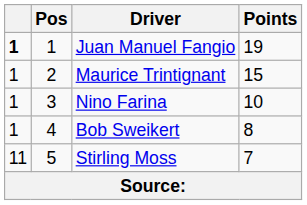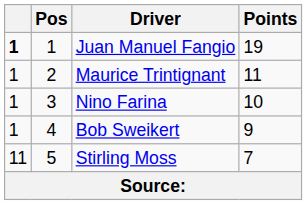 <table class="wikitable" style="font-size: 95%;">
 <tr>
 <th></th>
 <th>Pos</th>
 <th>Driver</th>
 <th>Points</th>
 </tr>
 <tr>
 <td align="left"><strong> 1</strong></td>
 <td align="center">1</td>
 <td> <a href='#'>Juan Manuel Fangio</a></td>
 <td align="left">19</td>
 </tr>
 <tr>
 <td align="left"> 1</td>
 <td align="center">2</td>
 <td> <a href='#'>Maurice Trintignant</a></td>
-<td align="left">15 </td>
+<td align="left">11 </td>
 </tr>
 <tr>
 <td align="left"> 1</td>
 <td align="center">3</td>
 <td> <a href='#'>Nino Farina</a></td>
 <td align="left">10 </td>
 </tr>
 <tr>
 <td align="left"> 1</td>
 <td align="center">4</td>
 <td> <a href='#'>Bob Sweikert</a></td>
-<td align="left">8</td>
+<td align="left">9</td>
 </tr>
 <tr>
 <td align="left"> 11</td>
 <td align="center">5</td>
 <td> <a href='#'>Stirling Moss</a></td>
 <td align="left">7</td>
 </tr>
 <tr>
 <th colspan=4>Source: </th>
 </tr>
 </table>
